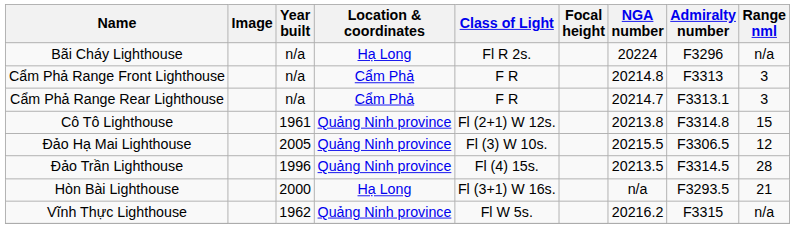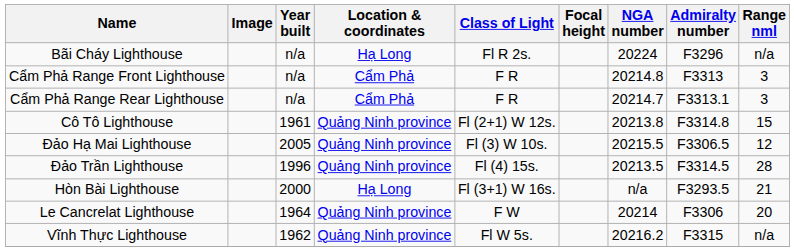 <table class="wikitable sortable" style="margin:auto;text-align:center">
 <tr>
 <th>Name</th>
 <th>Image</th>
 <th>Year<br>built</th>
 <th>Location &<br> coordinates</th>
 <th><a href='#'>Class of Light</a></th>
 <th>Focal<br>height</th>
 <th><a href='#'>NGA</a><br>number</th>
 <th><a href='#'>Admiralty</a><br>number</th>
 <th>Range<br><a href='#'>nml</a></th>
 </tr>
 <tr>
 <td>Bãi Cháy Lighthouse</td>
 <td> </td>
 <td>n/a</td>
 <td><a href='#'>Hạ Long</a><br> </td>
 <td>Fl R 2s.</td>
 <td></td>
 <td>20224</td>
 <td>F3296</td>
 <td>n/a</td>
 </tr>
 <tr>
 <td>Cẩm Phả Range Front Lighthouse</td>
 <td></td>
 <td>n/a</td>
 <td><a href='#'>Cẩm Phả</a><br> </td>
 <td>F R</td>
 <td></td>
 <td>20214.8</td>
 <td>F3313</td>
 <td>3</td>
 </tr>
 <tr>
 <td>Cẩm Phả Range Rear Lighthouse</td>
 <td></td>
 <td>n/a</td>
 <td><a href='#'>Cẩm Phả</a><br> </td>
 <td>F R</td>
 <td></td>
 <td>20214.7</td>
 <td>F3313.1</td>
 <td>3</td>
 </tr>
 <tr>
 <td>Cô Tô Lighthouse</td>
 <td></td>
 <td>1961</td>
 <td><a href='#'>Quảng Ninh province</a><br> </td>
 <td>Fl (2+1) W 12s.</td>
 <td></td>
 <td>20213.8</td>
 <td>F3314.8</td>
 <td>15</td>
 </tr>
 <tr>
 <td>Đảo Hạ Mai Lighthouse</td>
 <td></td>
 <td>2005</td>
 <td><a href='#'>Quảng Ninh province</a><br> </td>
 <td>Fl (3) W 10s.</td>
 <td></td>
 <td>20215.5</td>
 <td>F3306.5</td>
 <td>12</td>
 </tr>
 <tr>
 <td>Đảo Trần Lighthouse</td>
 <td></td>
 <td>1996</td>
 <td><a href='#'>Quảng Ninh province</a><br> </td>
 <td>Fl (4) 15s.</td>
 <td></td>
 <td>20213.5</td>
 <td>F3314.5</td>
 <td>28</td>
 </tr>
 <tr>
 <td>Hòn Bài Lighthouse</td>
 <td></td>
 <td>2000</td>
 <td><a href='#'>Hạ Long</a><br> </td>
 <td>Fl (3+1) W 16s.</td>
 <td></td>
 <td>n/a</td>
 <td>F3293.5</td>
 <td>21</td>
 </tr>
 <tr>
+<td>Le Cancrelat Lighthouse</td>
+<td></td>
+<td>1964</td>
+<td><a href='#'>Quảng Ninh province</a><br> </td>
+<td>F W</td>
+<td></td>
+<td>20214</td>
+<td>F3306</td>
+<td>20</td>
+</tr>
+<tr>
 <td>Vĩnh Thực Lighthouse</td>
 <td></td>
 <td>1962</td>
 <td><a href='#'>Quảng Ninh province</a><br> </td>
 <td>Fl W 5s.</td>
 <td></td>
 <td>20216.2</td>
 <td>F3315</td>
 <td>n/a</td>
 </tr>
 <tr>
 </tr>
 </table>
